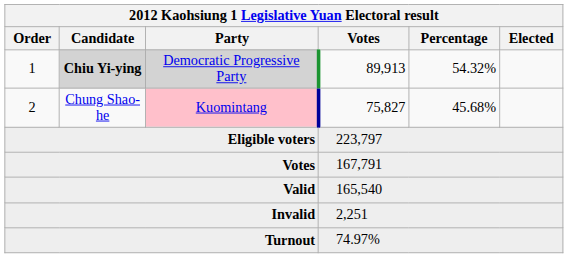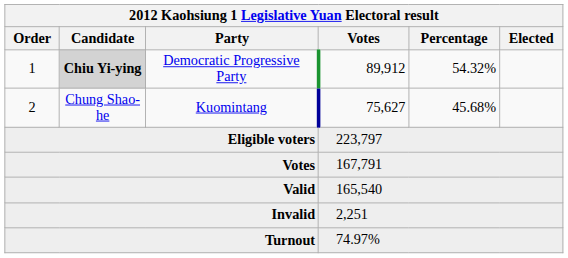 <table class="wikitable collapsible" style="margin:1em auto; text-align:center">
 <tr>
 <th colspan="7" width=620px>2012 Kaohsiung 1 <a href='#'>Legislative Yuan</a> Electoral result</th>
 </tr>
 <tr>
 <th width=35>Order</th>
 <th width=55>Candidate</th>
 <th width=150>Party</th>
 <th width=75>Votes</th>
 <th width=75>Percentage</th>
 <th width=49>Elected</th>
 </tr>
 <tr>
 <td>1</td>
 <td style="background: lightgrey;"><strong>Chiu Yi-ying</strong></td>
-<td style="background: lightgrey;"><a href='#'>Democratic Progressive Party</a></td>
-<td style="border-left:4px solid #1B9431;" align="right">89,913</td>
+<td><a href='#'>Democratic Progressive Party</a></td>
+<td style="border-left:4px solid #1B9431;" align="right">89,912</td>
 <td align="right">54.32%</td>
 <td align="center"></td>
 </tr>
 <tr>
 <td>2</td>
 <td><a href='#'>Chung Shao-he</a></td>
-<td style="background: pink;"><a href='#'>Kuomintang</a></td>
-<td style="border-left:4px solid #000099;" align="right">75,827</td>
+<td><a href='#'>Kuomintang</a></td>
+<td style="border-left:4px solid #000099;" align="right">75,627</td>
 <td align="right">45.68%</td>
 <td align="center"></td>
 </tr>
 <tr bgcolor=EEEEEE>
 <td colspan="3" align="right"><strong>Eligible voters</strong></td>
 <td colspan="3" align="left">　223,797</td>
 </tr>
 <tr bgcolor=EEEEEE>
 <td colspan="3" align="right"><strong>Votes</strong></td>
 <td colspan="3" align="left">　167,791</td>
 </tr>
 <tr bgcolor=EEEEEE>
 <td colspan="3" align="right"><strong>Valid</strong></td>
 <td colspan="3" align="left">　165,540</td>
 </tr>
 <tr bgcolor=EEEEEE>
 <td colspan="3" align="right"><strong>Invalid</strong></td>
 <td colspan="3" align="left">　2,251</td>
 </tr>
 <tr bgcolor=EEEEEE>
 <td colspan="3" align="right"><strong>Turnout</strong></td>
 <td colspan="3" align="left">　74.97%</td>
 </tr>
 </table>
